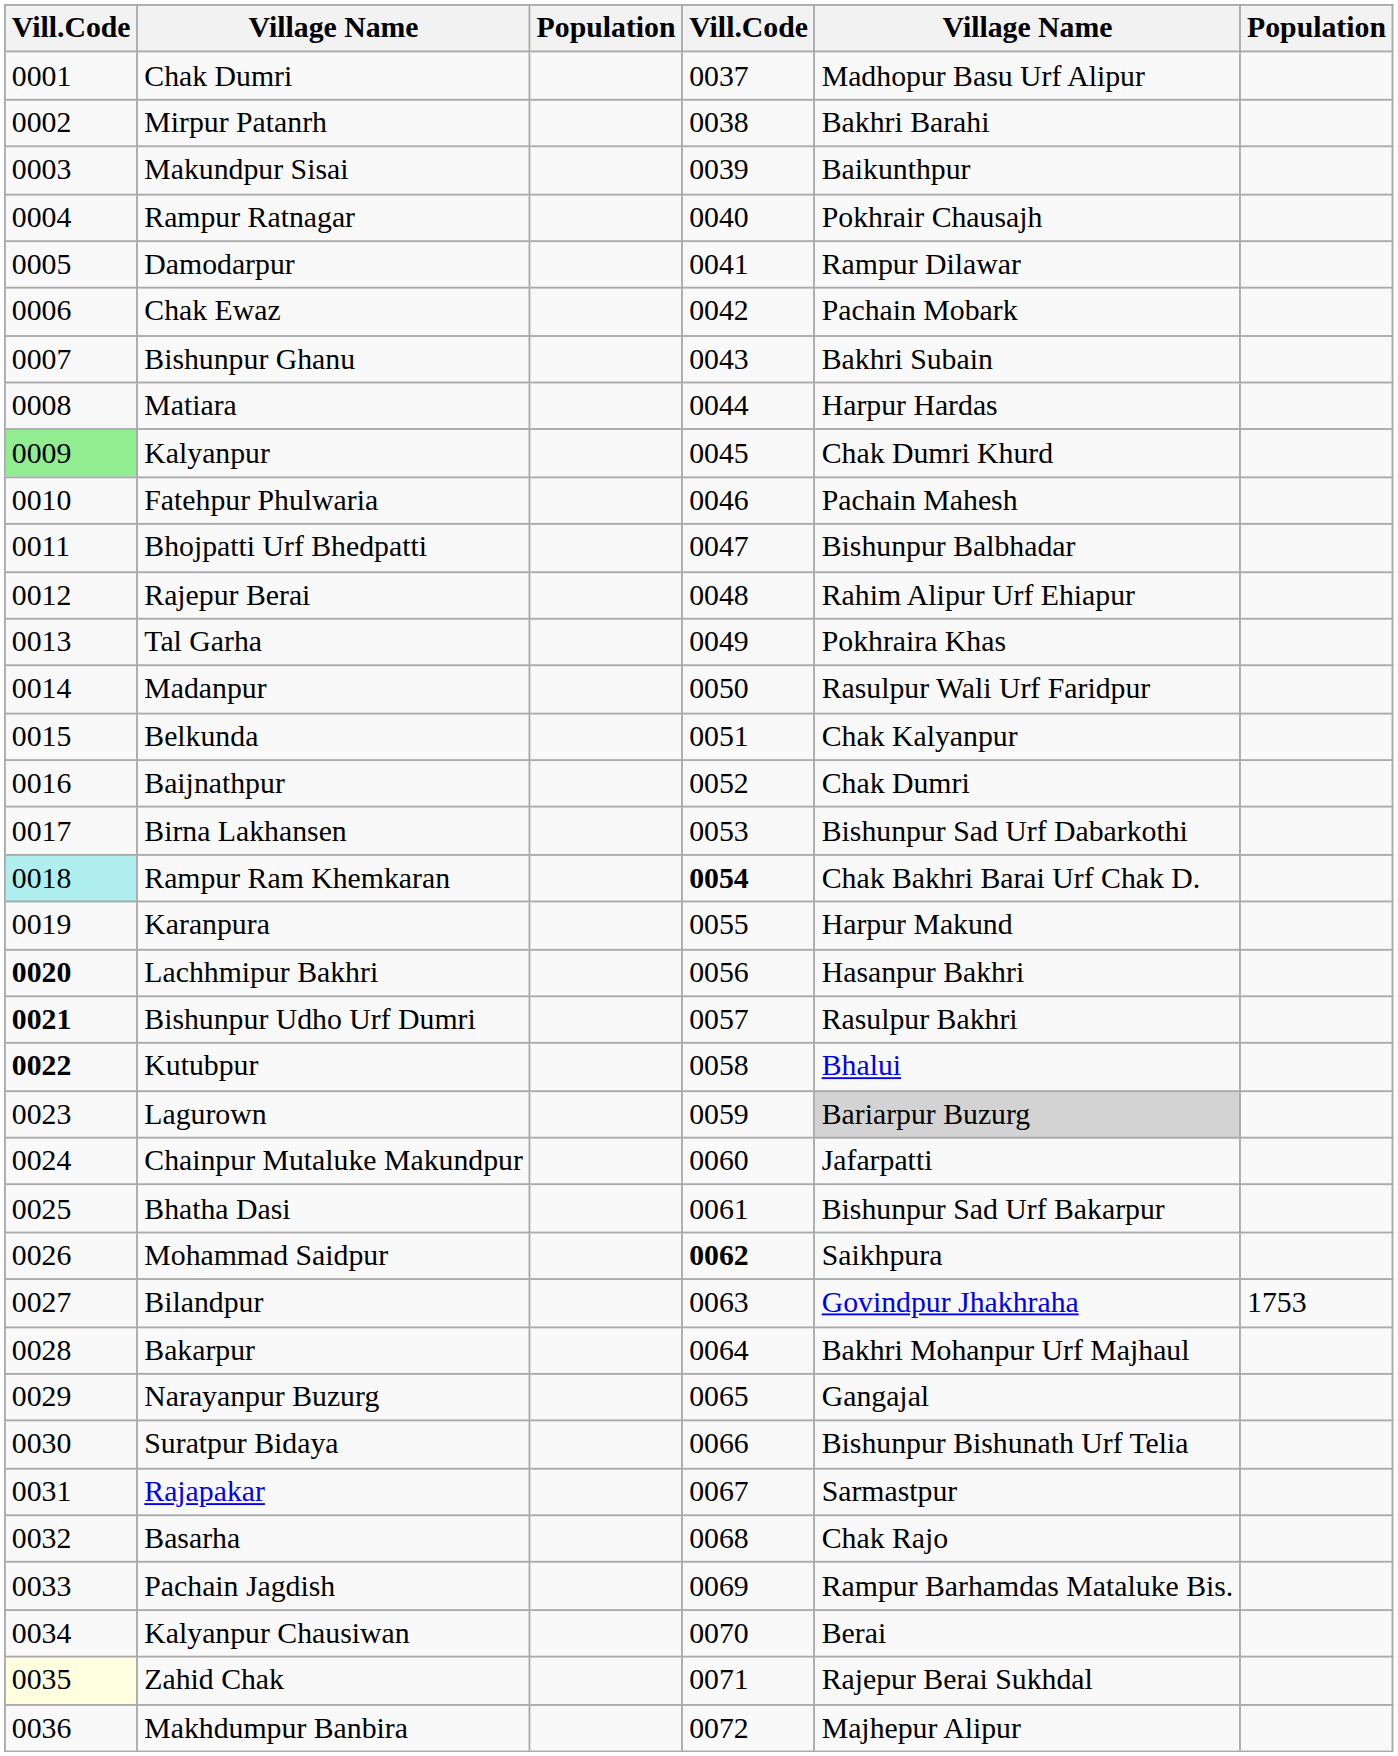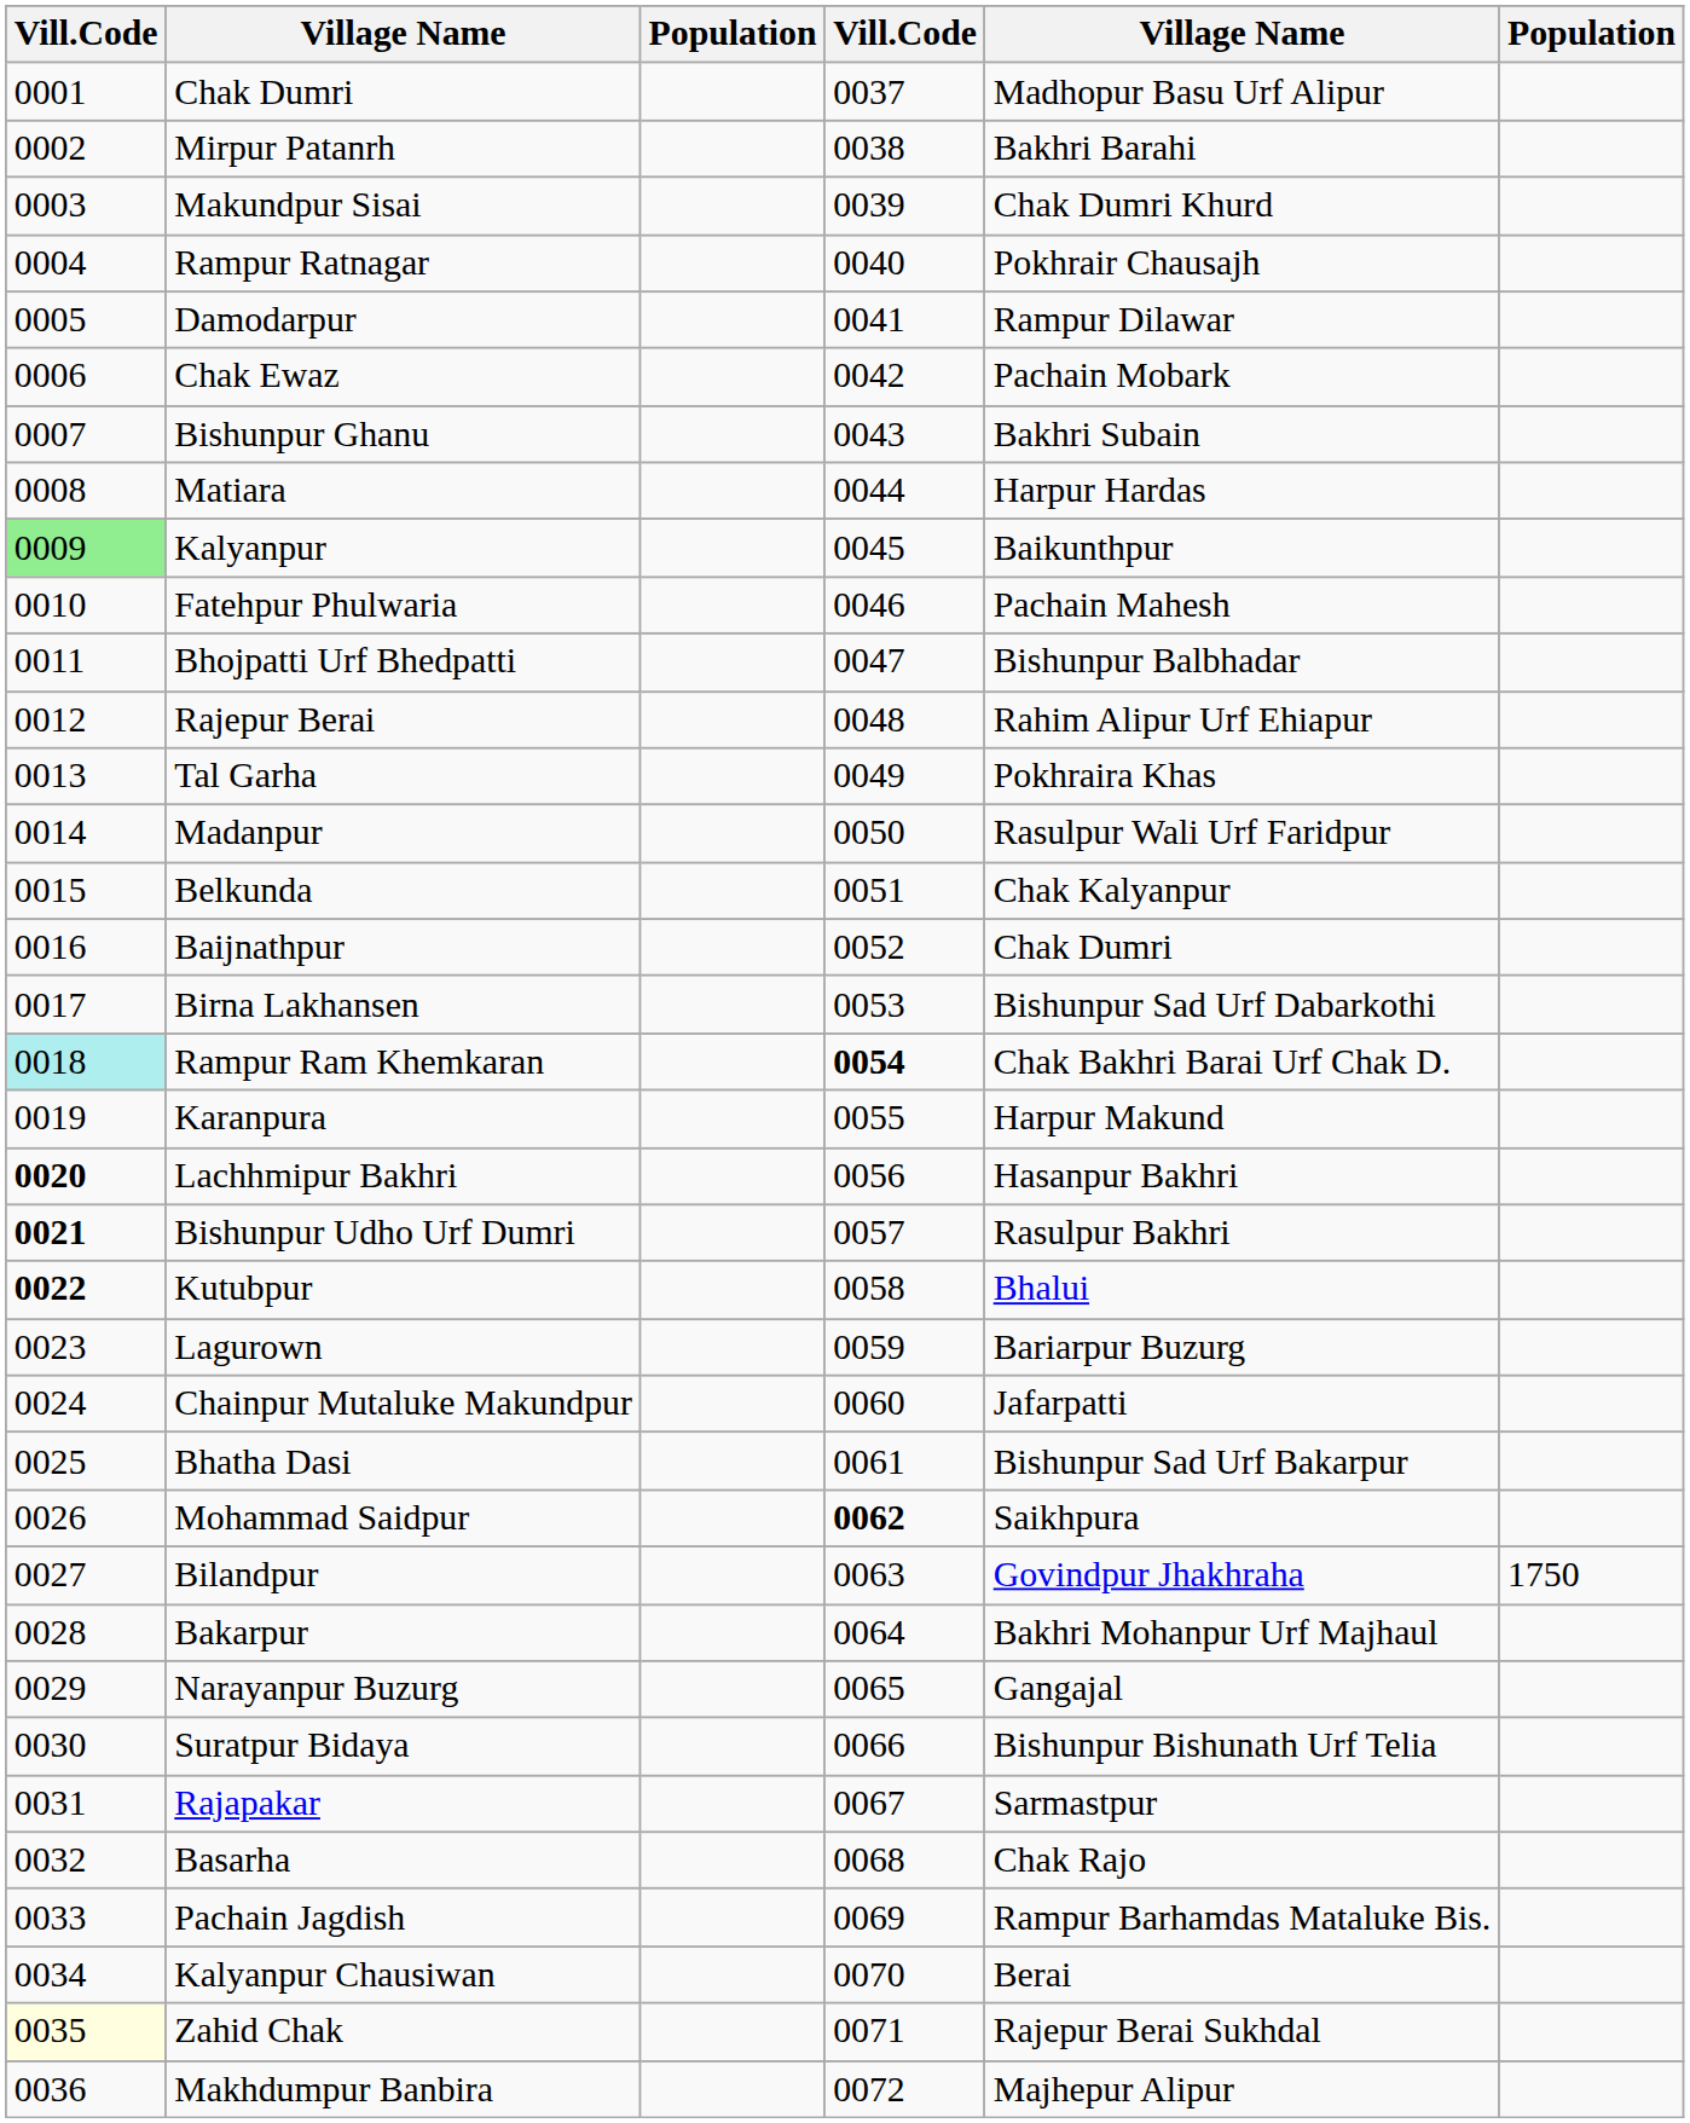 <table class="wikitable">
 <tr>
 <th>Vill.Code</th>
 <th>Village Name</th>
 <th>Population</th>
 <th>Vill.Code</th>
 <th>Village Name</th>
 <th>Population</th>
 </tr>
 <tr>
 <td>0001</td>
 <td>Chak Dumri</td>
 <td></td>
 <td>0037</td>
 <td>Madhopur Basu Urf Alipur</td>
 <td></td>
 </tr>
 <tr>
 <td>0002</td>
 <td>Mirpur Patanrh</td>
 <td></td>
 <td>0038</td>
 <td>Bakhri Barahi</td>
 <td></td>
 </tr>
 <tr>
 <td>0003</td>
 <td>Makundpur Sisai</td>
 <td></td>
 <td>0039</td>
-<td>Baikunthpur</td>
+<td>Chak Dumri Khurd</td>
 <td></td>
 </tr>
 <tr>
 <td>0004</td>
 <td>Rampur Ratnagar</td>
 <td></td>
 <td>0040</td>
 <td>Pokhrair Chausajh</td>
 <td></td>
 </tr>
 <tr>
 <td>0005</td>
 <td>Damodarpur</td>
 <td></td>
 <td>0041</td>
 <td>Rampur Dilawar</td>
 <td></td>
 </tr>
 <tr>
 <td>0006</td>
 <td>Chak Ewaz</td>
 <td></td>
 <td>0042</td>
 <td>Pachain Mobark</td>
 <td></td>
 </tr>
 <tr>
 <td>0007</td>
 <td>Bishunpur Ghanu</td>
 <td></td>
 <td>0043</td>
 <td>Bakhri Subain</td>
 <td></td>
 </tr>
 <tr>
 <td>0008</td>
 <td>Matiara</td>
 <td></td>
 <td>0044</td>
 <td>Harpur Hardas</td>
 <td></td>
 </tr>
 <tr>
 <td style="background: lightgreen;">0009</td>
 <td>Kalyanpur</td>
 <td></td>
 <td>0045</td>
-<td>Chak Dumri Khurd</td>
+<td>Baikunthpur</td>
 <td></td>
 </tr>
 <tr>
 <td>0010</td>
 <td>Fatehpur Phulwaria</td>
 <td></td>
 <td>0046</td>
 <td>Pachain Mahesh</td>
 <td></td>
 </tr>
 <tr>
 <td>0011</td>
 <td>Bhojpatti Urf Bhedpatti</td>
 <td></td>
 <td>0047</td>
 <td>Bishunpur Balbhadar</td>
 <td></td>
 </tr>
 <tr>
 <td>0012</td>
 <td>Rajepur Berai</td>
 <td></td>
 <td>0048</td>
 <td>Rahim Alipur Urf Ehiapur</td>
 <td></td>
 </tr>
 <tr>
 <td>0013</td>
 <td>Tal Garha</td>
 <td></td>
 <td>0049</td>
 <td>Pokhraira Khas</td>
 <td></td>
 </tr>
 <tr>
 <td>0014</td>
 <td>Madanpur</td>
 <td></td>
 <td>0050</td>
 <td>Rasulpur Wali Urf Faridpur</td>
 <td></td>
 </tr>
 <tr>
 <td>0015</td>
 <td>Belkunda</td>
 <td></td>
 <td>0051</td>
 <td>Chak Kalyanpur</td>
 <td></td>
 </tr>
 <tr>
 <td>0016</td>
 <td>Baijnathpur</td>
 <td></td>
 <td>0052</td>
 <td>Chak Dumri</td>
 <td></td>
 </tr>
 <tr>
 <td>0017</td>
 <td>Birna Lakhansen</td>
 <td></td>
 <td>0053</td>
 <td>Bishunpur Sad Urf Dabarkothi</td>
 <td></td>
 </tr>
 <tr>
 <td style="background: paleturquoise;">0018</td>
 <td>Rampur Ram Khemkaran</td>
 <td></td>
 <td><strong>0054</strong></td>
 <td>Chak Bakhri Barai Urf Chak D.</td>
 <td></td>
 </tr>
 <tr>
 <td>0019</td>
 <td>Karanpura</td>
 <td></td>
 <td>0055</td>
 <td>Harpur Makund</td>
 <td></td>
 </tr>
 <tr>
 <td><strong>0020</strong></td>
 <td>Lachhmipur Bakhri</td>
 <td></td>
 <td>0056</td>
 <td>Hasanpur Bakhri</td>
 <td></td>
 </tr>
 <tr>
 <td><strong>0021</strong></td>
 <td>Bishunpur Udho Urf Dumri</td>
 <td></td>
 <td>0057</td>
 <td>Rasulpur Bakhri</td>
 <td></td>
 </tr>
 <tr>
 <td><strong>0022</strong></td>
 <td>Kutubpur</td>
 <td></td>
 <td>0058</td>
 <td><a href='#'>Bhalui</a></td>
 <td></td>
 </tr>
 <tr>
 <td>0023</td>
 <td>Lagurown</td>
 <td></td>
 <td>0059</td>
-<td style="background: lightgrey;">Bariarpur Buzurg</td>
+<td>Bariarpur Buzurg</td>
 <td></td>
 </tr>
 <tr>
 <td>0024</td>
 <td>Chainpur Mutaluke Makundpur</td>
 <td></td>
 <td>0060</td>
 <td>Jafarpatti</td>
 <td></td>
 </tr>
 <tr>
 <td>0025</td>
 <td>Bhatha Dasi</td>
 <td></td>
 <td>0061</td>
 <td>Bishunpur Sad Urf Bakarpur</td>
 <td></td>
 </tr>
 <tr>
 <td>0026</td>
 <td>Mohammad Saidpur</td>
 <td></td>
 <td><strong>0062</strong></td>
 <td>Saikhpura</td>
 <td></td>
 </tr>
 <tr>
 <td>0027</td>
 <td>Bilandpur</td>
 <td></td>
 <td>0063</td>
 <td><a href='#'>Govindpur Jhakhraha</a></td>
-<td>1753</td>
+<td>1750</td>
 </tr>
 <tr>
 <td>0028</td>
 <td>Bakarpur</td>
 <td></td>
 <td>0064</td>
 <td>Bakhri Mohanpur Urf Majhaul</td>
 <td></td>
 </tr>
 <tr>
 <td>0029</td>
 <td>Narayanpur Buzurg</td>
 <td></td>
 <td>0065</td>
 <td>Gangajal</td>
 <td></td>
 </tr>
 <tr>
 <td>0030</td>
 <td>Suratpur Bidaya</td>
 <td></td>
 <td>0066</td>
 <td>Bishunpur Bishunath Urf Telia</td>
 <td></td>
 </tr>
 <tr>
 <td>0031</td>
 <td><a href='#'>Rajapakar</a></td>
 <td></td>
 <td>0067</td>
 <td>Sarmastpur</td>
 <td></td>
 </tr>
 <tr>
 <td>0032</td>
 <td>Basarha</td>
 <td></td>
 <td>0068</td>
 <td>Chak Rajo</td>
 <td></td>
 </tr>
 <tr>
 <td>0033</td>
 <td>Pachain Jagdish</td>
 <td></td>
 <td>0069</td>
 <td>Rampur Barhamdas Mataluke Bis.</td>
 <td></td>
 </tr>
 <tr>
 <td>0034</td>
 <td>Kalyanpur Chausiwan</td>
 <td></td>
 <td>0070</td>
 <td>Berai</td>
 <td></td>
 </tr>
 <tr>
 <td style="background: lightyellow;">0035</td>
 <td>Zahid Chak</td>
 <td></td>
 <td>0071</td>
 <td>Rajepur Berai Sukhdal</td>
 <td></td>
 </tr>
 <tr>
 <td>0036</td>
 <td>Makhdumpur Banbira</td>
 <td></td>
 <td>0072</td>
 <td>Majhepur Alipur</td>
 <td></td>
 </tr>
 </table>
